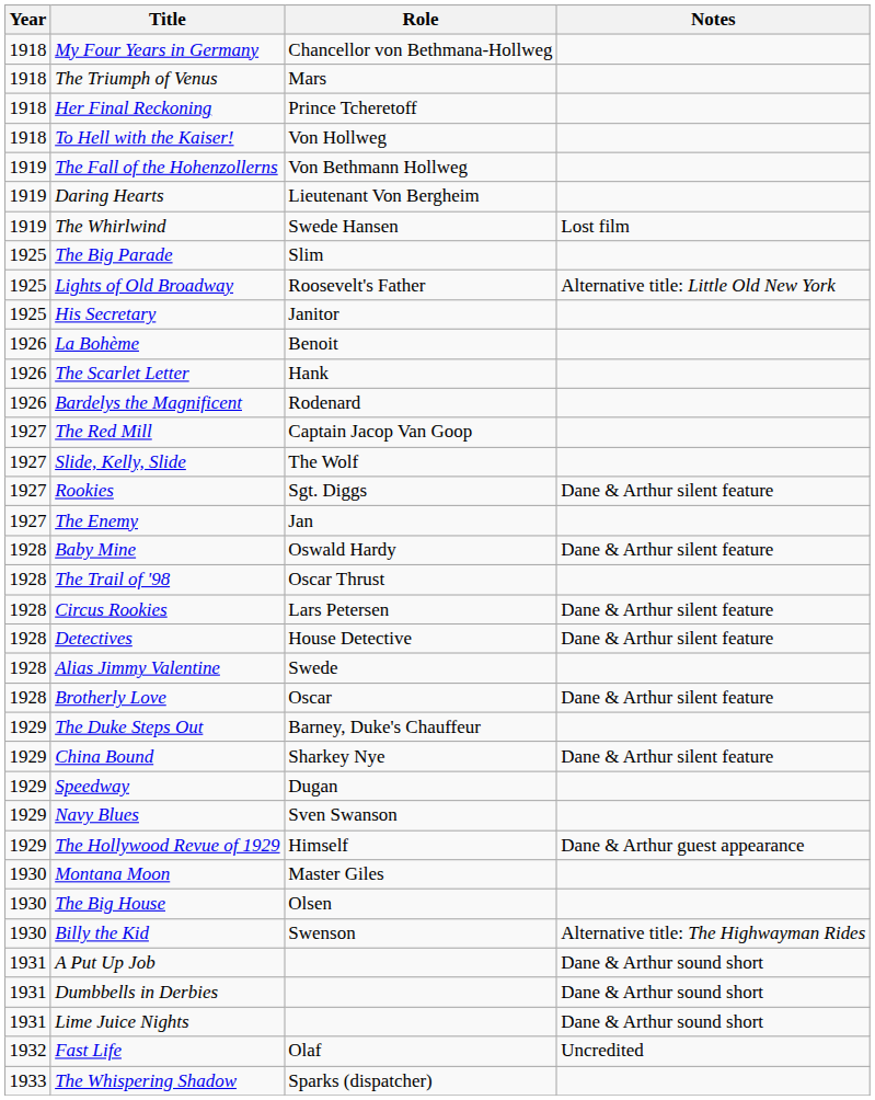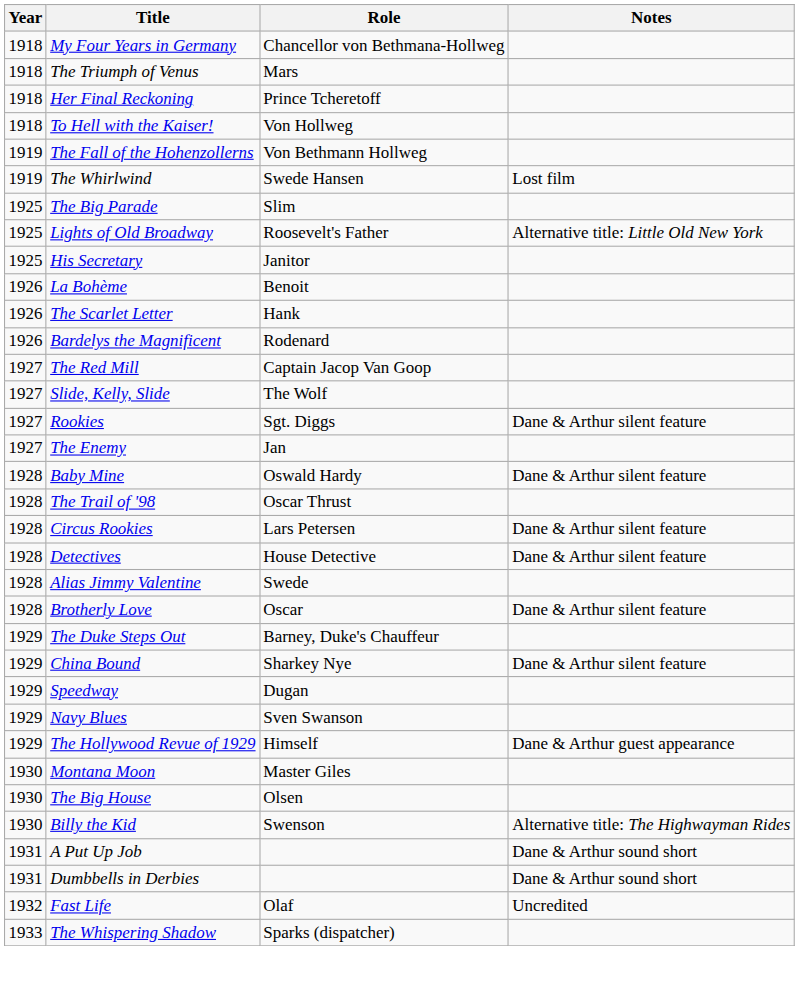 <table class="wikitable sortable">
 <tr>
 <th>Year</th>
 <th>Title</th>
 <th>Role</th>
 <th class="unsortable">Notes</th>
 </tr>
 <tr>
 <td>1918</td>
 <td><em><a href='#'>My Four Years in Germany</a></em></td>
 <td>Chancellor von Bethmana-Hollweg</td>
 <td></td>
 </tr>
 <tr>
 <td>1918</td>
 <td><em>The Triumph of Venus</em></td>
 <td>Mars</td>
 <td></td>
 </tr>
 <tr>
 <td>1918</td>
 <td><em><a href='#'>Her Final Reckoning</a></em></td>
 <td>Prince Tcheretoff</td>
 <td></td>
 </tr>
 <tr>
 <td>1918</td>
 <td><em><a href='#'>To Hell with the Kaiser!</a></em></td>
 <td>Von Hollweg</td>
 <td></td>
 </tr>
 <tr>
 <td>1919</td>
 <td><em><a href='#'>The Fall of the Hohenzollerns</a></em></td>
 <td>Von Bethmann Hollweg</td>
-<td></td>
-</tr>
-<tr>
-<td>1919</td>
-<td><em>Daring Hearts</em></td>
-<td>Lieutenant Von Bergheim</td>
 <td></td>
 </tr>
 <tr>
 <td>1919</td>
 <td><em>The Whirlwind</em></td>
 <td>Swede Hansen</td>
 <td>Lost film</td>
 </tr>
 <tr>
 <td>1925</td>
 <td><em><a href='#'>The Big Parade</a></em></td>
 <td>Slim</td>
 <td></td>
 </tr>
 <tr>
 <td>1925</td>
 <td><em><a href='#'>Lights of Old Broadway</a></em></td>
 <td>Roosevelt's Father</td>
 <td>Alternative title: <em>Little Old New York</em></td>
 </tr>
 <tr>
 <td>1925</td>
 <td><em><a href='#'>His Secretary</a></em></td>
 <td>Janitor</td>
 <td></td>
 </tr>
 <tr>
 <td>1926</td>
 <td><em><a href='#'>La Bohème</a></em></td>
 <td>Benoit</td>
 <td></td>
 </tr>
 <tr>
 <td>1926</td>
 <td><em><a href='#'>The Scarlet Letter</a></em></td>
 <td>Hank</td>
 <td></td>
 </tr>
 <tr>
 <td>1926</td>
 <td><em><a href='#'>Bardelys the Magnificent</a></em></td>
 <td>Rodenard</td>
 <td></td>
 </tr>
 <tr>
 <td>1927</td>
 <td><em><a href='#'>The Red Mill</a></em></td>
 <td>Captain Jacop Van Goop</td>
 <td></td>
 </tr>
 <tr>
 <td>1927</td>
 <td><em><a href='#'>Slide, Kelly, Slide</a></em></td>
 <td>The Wolf</td>
 <td></td>
 </tr>
 <tr>
 <td>1927</td>
 <td><em><a href='#'>Rookies</a></em></td>
 <td>Sgt. Diggs</td>
 <td>Dane & Arthur silent feature</td>
 </tr>
 <tr>
 <td>1927</td>
 <td><em><a href='#'>The Enemy</a></em></td>
 <td>Jan</td>
 <td></td>
 </tr>
 <tr>
 <td>1928</td>
 <td><em><a href='#'>Baby Mine</a></em></td>
 <td>Oswald Hardy</td>
 <td>Dane & Arthur silent feature</td>
 </tr>
 <tr>
 <td>1928</td>
 <td><em><a href='#'>The Trail of '98</a></em></td>
 <td>Oscar Thrust</td>
 <td></td>
 </tr>
 <tr>
 <td>1928</td>
 <td><em><a href='#'>Circus Rookies</a></em></td>
 <td>Lars Petersen</td>
 <td>Dane & Arthur silent feature</td>
 </tr>
 <tr>
 <td>1928</td>
 <td><em><a href='#'>Detectives</a></em></td>
 <td>House Detective</td>
 <td>Dane & Arthur silent feature</td>
 </tr>
 <tr>
 <td>1928</td>
 <td><em><a href='#'>Alias Jimmy Valentine</a></em></td>
 <td>Swede</td>
 <td></td>
 </tr>
 <tr>
 <td>1928</td>
 <td><em><a href='#'>Brotherly Love</a></em></td>
 <td>Oscar</td>
 <td>Dane & Arthur silent feature</td>
 </tr>
 <tr>
 <td>1929</td>
 <td><em><a href='#'>The Duke Steps Out</a></em></td>
 <td>Barney, Duke's Chauffeur</td>
 <td></td>
 </tr>
 <tr>
 <td>1929</td>
 <td><em><a href='#'>China Bound</a></em></td>
 <td>Sharkey Nye</td>
 <td>Dane & Arthur silent feature</td>
 </tr>
 <tr>
 <td>1929</td>
 <td><em><a href='#'>Speedway</a></em></td>
 <td>Dugan</td>
 <td></td>
 </tr>
 <tr>
 <td>1929</td>
 <td><em><a href='#'>Navy Blues</a></em></td>
 <td>Sven Swanson</td>
 <td></td>
 </tr>
 <tr>
 <td>1929</td>
 <td><em><a href='#'>The Hollywood Revue of 1929</a></em></td>
 <td>Himself</td>
 <td>Dane & Arthur guest appearance</td>
 </tr>
 <tr>
 <td>1930</td>
 <td><em><a href='#'>Montana Moon</a></em></td>
 <td>Master Giles</td>
 <td></td>
 </tr>
 <tr>
 <td>1930</td>
 <td><em><a href='#'>The Big House</a></em></td>
 <td>Olsen</td>
 <td></td>
 </tr>
 <tr>
 <td>1930</td>
 <td><em><a href='#'>Billy the Kid</a></em></td>
 <td>Swenson</td>
 <td>Alternative title: <em>The Highwayman Rides</em></td>
 </tr>
 <tr>
 <td>1931</td>
 <td><em>A Put Up Job</em></td>
 <td></td>
 <td>Dane & Arthur sound short</td>
 </tr>
 <tr>
 <td>1931</td>
 <td><em>Dumbbells in Derbies</em></td>
 <td></td>
 <td>Dane & Arthur sound short</td>
 </tr>
 <tr>
-<td>1931</td>
-<td><em>Lime Juice Nights</em></td>
-<td></td>
-<td>Dane & Arthur sound short</td>
-</tr>
-<tr>
 <td>1932</td>
 <td><em><a href='#'>Fast Life</a></em></td>
 <td>Olaf</td>
 <td>Uncredited</td>
 </tr>
 <tr>
 <td>1933</td>
 <td><em><a href='#'>The Whispering Shadow</a></em></td>
 <td>Sparks (dispatcher)</td>
 <td></td>
 </tr>
 </table>
